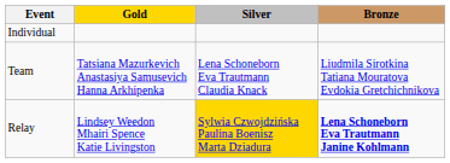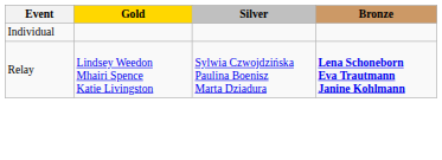 <table class="wikitable">
 <tr>
 <th width="100">Event</th>
 <th style="background-color:gold;" width="200"> Gold</th>
 <th style="background-color:silver;" width="200">Silver</th>
 <th style="background-color:#CC9966;" width="200"> Bronze</th>
 </tr>
 <tr>
 <td>Individual</td>
 <td></td>
 <td></td>
 <td></td>
 </tr>
 <tr>
-<td>Team</td>
-<td> <br> <a href='#'>Tatsiana Mazurkevich</a> <br> <a href='#'>Anastasiya Samusevich</a><br> <a href='#'>Hanna Arkhipenka</a></td>
-<td> <br> <a href='#'>Lena Schoneborn</a> <br> <a href='#'>Eva Trautmann</a><br> <a href='#'>Claudia Knack</a></td>
-<td> <br> <a href='#'>Liudmila Sirotkina</a> <br> <a href='#'>Tatiana Mouratova</a><br> <a href='#'>Evdokia Gretchichnikova</a></td>
-</tr>
-<tr>
 <td>Relay</td>
 <td> <br> <a href='#'>Lindsey Weedon</a> <br> <a href='#'>Mhairi Spence</a><br> <a href='#'>Katie Livingston</a></td>
-<td style="background: gold;"> <br> <a href='#'>Sylwia Czwojdzińska</a> <br> <a href='#'>Paulina Boenisz</a><br> <a href='#'>Marta Dziadura</a></td>
+<td> <br> <a href='#'>Sylwia Czwojdzińska</a> <br> <a href='#'>Paulina Boenisz</a><br> <a href='#'>Marta Dziadura</a></td>
 <td><strong> <br> <a href='#'>Lena Schoneborn</a> <br> <a href='#'>Eva Trautmann</a><br> <a href='#'>Janine Kohlmann</a></strong></td>
 </tr>
 </table>
